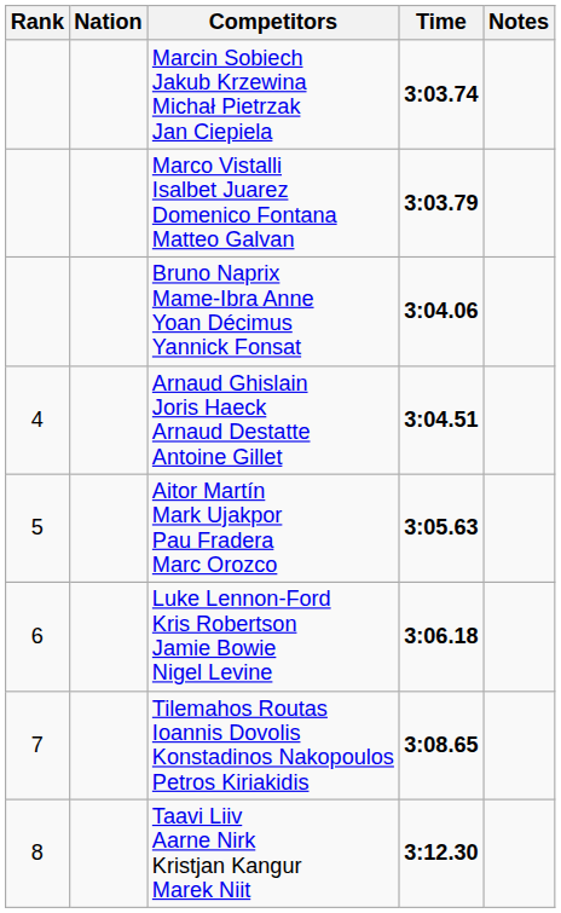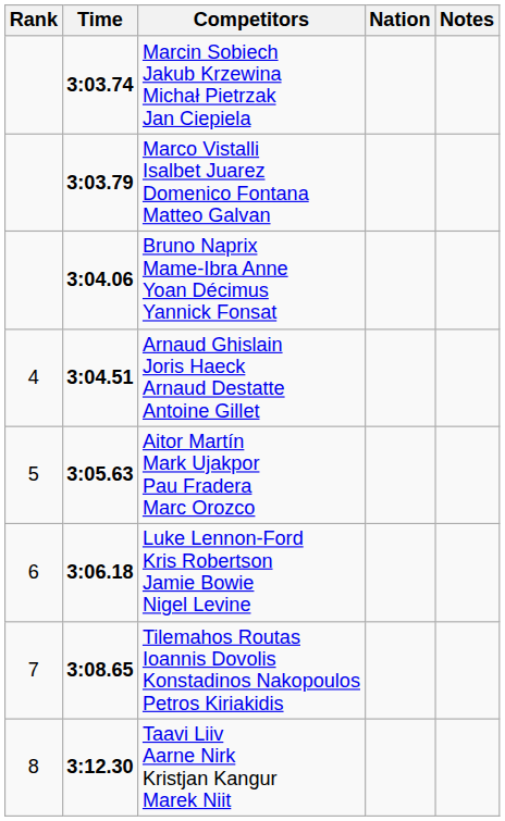 <table class="wikitable sortable" style="text-align:center">
 <tr>
 <th>Rank</th>
+<th>Time</th>
+<th>Competitors</th>
 <th>Nation</th>
-<th>Competitors</th>
-<th>Time</th>
 <th>Notes</th>
 </tr>
 <tr>
 <td></td>
+<td><strong>3:03.74</strong></td>
+<td align=left><a href='#'>Marcin Sobiech</a><br><a href='#'>Jakub Krzewina</a><br><a href='#'>Michał Pietrzak</a><br><a href='#'>Jan Ciepiela</a></td>
 <td align=left></td>
-<td align=left><a href='#'>Marcin Sobiech</a><br><a href='#'>Jakub Krzewina</a><br><a href='#'>Michał Pietrzak</a><br><a href='#'>Jan Ciepiela</a></td>
-<td><strong>3:03.74</strong></td>
 <td></td>
 </tr>
 <tr>
 <td></td>
+<td><strong>3:03.79</strong></td>
+<td align=left><a href='#'>Marco Vistalli</a><br><a href='#'>Isalbet Juarez</a><br><a href='#'>Domenico Fontana</a><br><a href='#'>Matteo Galvan</a></td>
 <td align=left></td>
-<td align=left><a href='#'>Marco Vistalli</a><br><a href='#'>Isalbet Juarez</a><br><a href='#'>Domenico Fontana</a><br><a href='#'>Matteo Galvan</a></td>
-<td><strong>3:03.79</strong></td>
 <td></td>
 </tr>
 <tr>
 <td></td>
+<td><strong>3:04.06</strong></td>
+<td align=left><a href='#'>Bruno Naprix</a><br><a href='#'>Mame-Ibra Anne</a><br><a href='#'>Yoan Décimus</a><br><a href='#'>Yannick Fonsat</a></td>
 <td align=left></td>
-<td align=left><a href='#'>Bruno Naprix</a><br><a href='#'>Mame-Ibra Anne</a><br><a href='#'>Yoan Décimus</a><br><a href='#'>Yannick Fonsat</a></td>
-<td><strong>3:04.06</strong></td>
 <td></td>
 </tr>
 <tr>
 <td>4</td>
+<td><strong>3:04.51</strong></td>
+<td align=left><a href='#'>Arnaud Ghislain</a><br><a href='#'>Joris Haeck</a><br><a href='#'>Arnaud Destatte</a><br><a href='#'>Antoine Gillet</a></td>
 <td align=left></td>
-<td align=left><a href='#'>Arnaud Ghislain</a><br><a href='#'>Joris Haeck</a><br><a href='#'>Arnaud Destatte</a><br><a href='#'>Antoine Gillet</a></td>
-<td><strong>3:04.51</strong></td>
 <td></td>
 </tr>
 <tr>
 <td>5</td>
+<td><strong>3:05.63</strong></td>
+<td align=left><a href='#'>Aitor Martín</a><br><a href='#'>Mark Ujakpor</a><br><a href='#'>Pau Fradera</a><br><a href='#'>Marc Orozco</a></td>
 <td align=left></td>
-<td align=left><a href='#'>Aitor Martín</a><br><a href='#'>Mark Ujakpor</a><br><a href='#'>Pau Fradera</a><br><a href='#'>Marc Orozco</a></td>
-<td><strong>3:05.63</strong></td>
 <td></td>
 </tr>
 <tr>
 <td>6</td>
+<td><strong>3:06.18</strong></td>
+<td align=left><a href='#'>Luke Lennon-Ford</a><br><a href='#'>Kris Robertson</a><br><a href='#'>Jamie Bowie</a><br><a href='#'>Nigel Levine</a></td>
 <td align=left></td>
-<td align=left><a href='#'>Luke Lennon-Ford</a><br><a href='#'>Kris Robertson</a><br><a href='#'>Jamie Bowie</a><br><a href='#'>Nigel Levine</a></td>
-<td><strong>3:06.18</strong></td>
 <td></td>
 </tr>
 <tr>
 <td>7</td>
+<td><strong>3:08.65</strong></td>
+<td align=left><a href='#'>Tilemahos Routas</a><br><a href='#'>Ioannis Dovolis</a><br><a href='#'>Konstadinos Nakopoulos</a><br><a href='#'>Petros Kiriakidis</a></td>
 <td align=left></td>
-<td align=left><a href='#'>Tilemahos Routas</a><br><a href='#'>Ioannis Dovolis</a><br><a href='#'>Konstadinos Nakopoulos</a><br><a href='#'>Petros Kiriakidis</a></td>
-<td><strong>3:08.65</strong></td>
 <td></td>
 </tr>
 <tr>
 <td>8</td>
+<td><strong>3:12.30</strong></td>
+<td align=left><a href='#'>Taavi Liiv</a><br><a href='#'>Aarne Nirk</a><br>Kristjan Kangur<br><a href='#'>Marek Niit</a></td>
 <td align=left></td>
-<td align=left><a href='#'>Taavi Liiv</a><br><a href='#'>Aarne Nirk</a><br>Kristjan Kangur<br><a href='#'>Marek Niit</a></td>
-<td><strong>3:12.30</strong></td>
 <td></td>
 </tr>
 </table>
